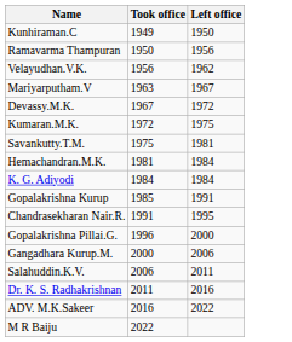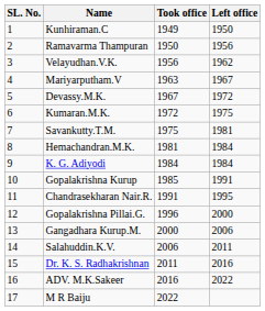 <table class="wikitable sortable">
 <tr>
+<th>SL. No.</th>
 <th>Name</th>
 <th>Took office</th>
 <th>Left office</th>
 </tr>
 <tr>
+<td>1</td>
 <td>Kunhiraman.C</td>
 <td>1949</td>
 <td>1950</td>
 </tr>
 <tr>
+<td>2</td>
 <td>Ramavarma Thampuran</td>
 <td>1950</td>
 <td>1956</td>
 </tr>
 <tr>
+<td>3</td>
 <td>Velayudhan.V.K.</td>
 <td>1956</td>
 <td>1962</td>
 </tr>
 <tr>
+<td>4</td>
 <td>Mariyarputham.V</td>
 <td>1963</td>
 <td>1967</td>
 </tr>
 <tr>
+<td>5</td>
 <td>Devassy.M.K.</td>
 <td>1967</td>
 <td>1972</td>
 </tr>
 <tr>
+<td>6</td>
 <td>Kumaran.M.K.</td>
 <td>1972</td>
 <td>1975</td>
 </tr>
 <tr>
+<td>7</td>
 <td>Savankutty.T.M.</td>
 <td>1975</td>
 <td>1981</td>
 </tr>
 <tr>
+<td>8</td>
 <td>Hemachandran.M.K.</td>
 <td>1981</td>
 <td>1984</td>
 </tr>
 <tr>
+<td>9</td>
 <td><a href='#'>K. G. Adiyodi</a></td>
 <td>1984</td>
 <td>1984</td>
 </tr>
 <tr>
+<td>10</td>
 <td>Gopalakrishna Kurup</td>
 <td>1985</td>
 <td>1991</td>
 </tr>
 <tr>
+<td>11</td>
 <td>Chandrasekharan Nair.R.</td>
 <td>1991</td>
 <td>1995</td>
 </tr>
 <tr>
+<td>12</td>
 <td>Gopalakrishna Pillai.G.</td>
 <td>1996</td>
 <td>2000</td>
 </tr>
 <tr>
+<td>13</td>
 <td>Gangadhara Kurup.M.</td>
 <td>2000</td>
 <td>2006</td>
 </tr>
 <tr>
+<td>14</td>
 <td>Salahuddin.K.V.</td>
 <td>2006</td>
 <td>2011</td>
 </tr>
 <tr>
+<td>15</td>
 <td><a href='#'> Dr. K. S. Radhakrishnan</a></td>
 <td>2011</td>
 <td>2016</td>
 </tr>
 <tr>
+<td>16</td>
 <td>ADV. M.K.Sakeer</td>
 <td>2016</td>
 <td>2022</td>
 </tr>
 <tr>
+<td>17</td>
 <td>M R Baiju</td>
 <td>2022</td>
 <td></td>
 </tr>
 </table>
